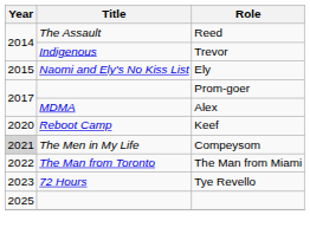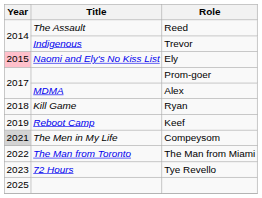 <table class="wikitable sortable">
 <tr>
 <th>Year</th>
 <th>Title</th>
 <th>Role</th>
 </tr>
 <tr>
 <td rowspan=2>2014</td>
 <td><em>The Assault</em></td>
 <td>Reed</td>
 </tr>
 <tr>
 <td><em><a href='#'>Indigenous</a></em></td>
 <td>Trevor</td>
 </tr>
 <tr>
-<td>2015</td>
+<td style="background: pink;">2015</td>
 <td><em><a href='#'>Naomi and Ely's No Kiss List</a></em></td>
 <td>Ely</td>
 </tr>
 <tr>
 <td rowspan=2>2017</td>
 <td><em></em></td>
 <td>Prom-goer</td>
 </tr>
 <tr>
 <td><em><a href='#'>MDMA</a></em></td>
 <td>Alex</td>
 </tr>
 <tr>
-<td>2020</td>
+<td>2018</td>
+<td><em>Kill Game</em></td>
+<td>Ryan</td>
+</tr>
+<tr>
+<td>2019</td>
 <td><em><a href='#'>Reboot Camp</a></em></td>
 <td>Keef</td>
 </tr>
 <tr>
 <td style="background: lightgrey;">2021</td>
 <td><em>The Men in My Life</em></td>
 <td>Compeysom</td>
 </tr>
 <tr>
 <td>2022</td>
 <td><em><a href='#'>The Man from Toronto</a></em></td>
 <td>The Man from Miami</td>
 </tr>
 <tr>
 <td>2023</td>
 <td><em><a href='#'>72 Hours</a></em></td>
 <td>Tye Revello</td>
 </tr>
 <tr>
 <td>2025</td>
 <td></td>
 <td></td>
 </tr>
 <tr>
 </tr>
 </table>
